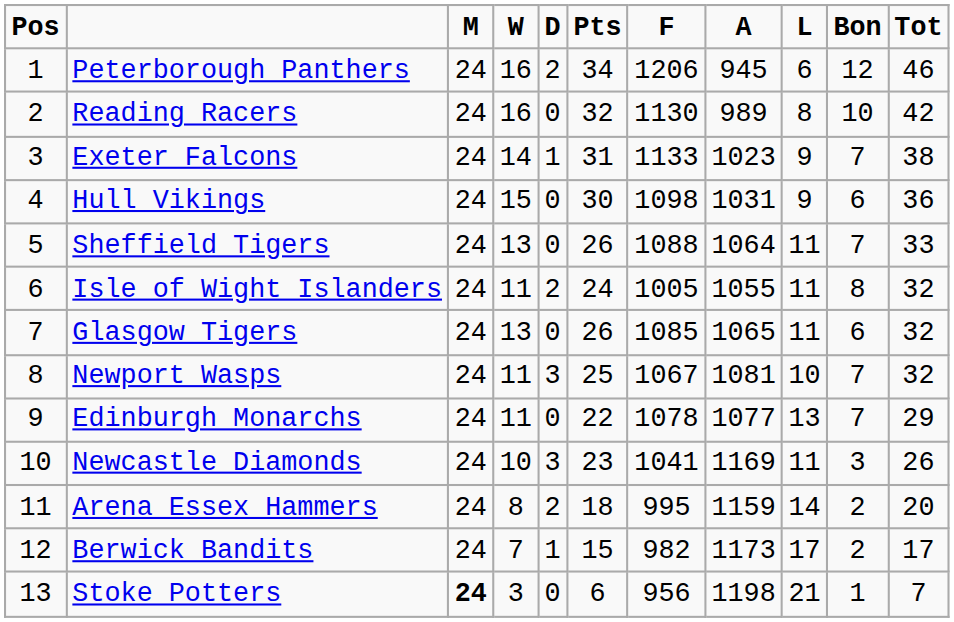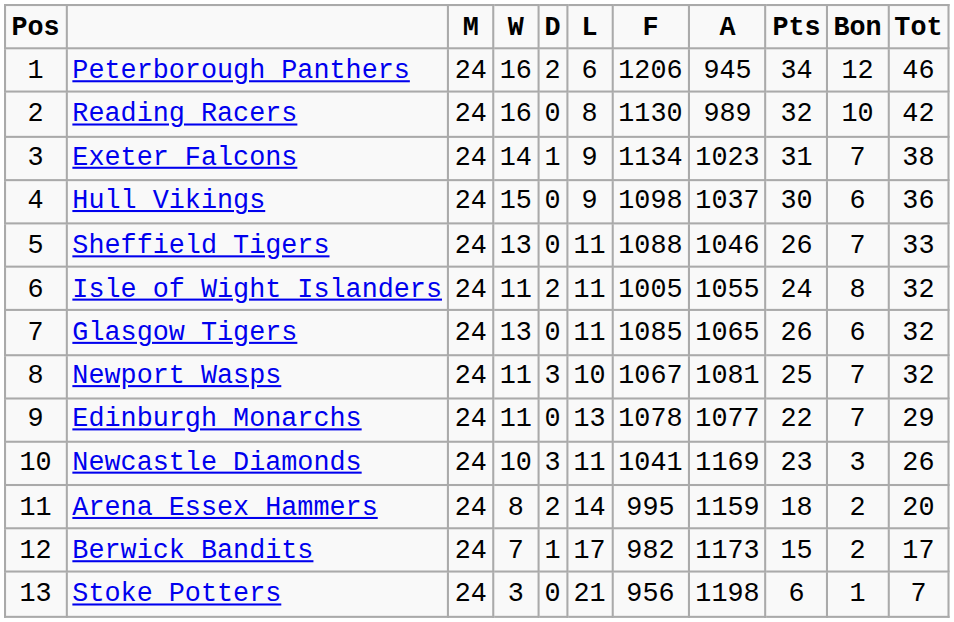 <table class="wikitable">
 <tr align="center">
 <td><strong>Pos</strong></td>
 <td></td>
 <td><strong>M</strong></td>
 <td><strong>W</strong></td>
 <td><strong>D</strong></td>
-<td><strong>Pts</strong></td>
+<td><strong>L</strong></td>
 <td><strong>F</strong></td>
 <td><strong>A</strong></td>
-<td><strong>L</strong></td>
+<td><strong>Pts</strong></td>
 <td><strong>Bon</strong></td>
 <td><strong>Tot</strong></td>
 </tr>
 <tr align="center">
 <td>1</td>
 <td align="left"><a href='#'>Peterborough Panthers</a></td>
 <td>24</td>
 <td>16</td>
 <td>2</td>
-<td>34</td>
+<td>6</td>
 <td>1206</td>
 <td>945</td>
-<td>6</td>
+<td>34</td>
 <td>12</td>
 <td>46</td>
 </tr>
 <tr align="center">
 <td>2</td>
 <td align="left"><a href='#'>Reading Racers</a></td>
 <td>24</td>
 <td>16</td>
 <td>0</td>
-<td>32</td>
+<td>8</td>
 <td>1130</td>
 <td>989</td>
-<td>8</td>
+<td>32</td>
 <td>10</td>
 <td>42</td>
 </tr>
 <tr align="center">
 <td>3</td>
 <td align="left"><a href='#'>Exeter Falcons</a></td>
 <td>24</td>
 <td>14</td>
 <td>1</td>
+<td>9</td>
+<td>1134</td>
+<td>1023</td>
 <td>31</td>
-<td>1133</td>
-<td>1023</td>
-<td>9</td>
 <td>7</td>
 <td>38</td>
 </tr>
 <tr align="center">
 <td>4</td>
 <td align="left"><a href='#'>Hull Vikings</a></td>
 <td>24</td>
 <td>15</td>
 <td>0</td>
+<td>9</td>
+<td>1098</td>
+<td>1037</td>
 <td>30</td>
-<td>1098</td>
-<td>1031</td>
-<td>9</td>
 <td>6</td>
 <td>36</td>
 </tr>
 <tr align="center">
 <td>5</td>
 <td align="left"><a href='#'>Sheffield Tigers</a></td>
 <td>24</td>
 <td>13</td>
 <td>0</td>
+<td>11</td>
+<td>1088</td>
+<td>1046</td>
 <td>26</td>
-<td>1088</td>
-<td>1064</td>
-<td>11</td>
 <td>7</td>
 <td>33</td>
 </tr>
 <tr align="center">
 <td>6</td>
 <td align="left"><a href='#'>Isle of Wight Islanders</a></td>
 <td>24</td>
 <td>11</td>
 <td>2</td>
-<td>24</td>
+<td>11</td>
 <td>1005</td>
 <td>1055</td>
-<td>11</td>
+<td>24</td>
 <td>8</td>
 <td>32</td>
 </tr>
 <tr align="center">
 <td>7</td>
 <td align="left"><a href='#'>Glasgow Tigers</a></td>
 <td>24</td>
 <td>13</td>
 <td>0</td>
-<td>26</td>
+<td>11</td>
 <td>1085</td>
 <td>1065</td>
-<td>11</td>
+<td>26</td>
 <td>6</td>
 <td>32</td>
 </tr>
 <tr align="center">
 <td>8</td>
 <td align="left"><a href='#'>Newport Wasps</a></td>
 <td>24</td>
 <td>11</td>
 <td>3</td>
-<td>25</td>
+<td>10</td>
 <td>1067</td>
 <td>1081</td>
-<td>10</td>
+<td>25</td>
 <td>7</td>
 <td>32</td>
 </tr>
 <tr align="center">
 <td>9</td>
 <td align="left"><a href='#'>Edinburgh Monarchs</a></td>
 <td>24</td>
 <td>11</td>
 <td>0</td>
-<td>22</td>
+<td>13</td>
 <td>1078</td>
 <td>1077</td>
-<td>13</td>
+<td>22</td>
 <td>7</td>
 <td>29</td>
 </tr>
 <tr align="center">
 <td>10</td>
 <td align="left"><a href='#'>Newcastle Diamonds</a></td>
 <td>24</td>
 <td>10</td>
 <td>3</td>
-<td>23</td>
+<td>11</td>
 <td>1041</td>
 <td>1169</td>
-<td>11</td>
+<td>23</td>
 <td>3</td>
 <td>26</td>
 </tr>
 <tr align="center">
 <td>11</td>
 <td align="left"><a href='#'>Arena Essex Hammers</a></td>
 <td>24</td>
 <td>8</td>
 <td>2</td>
-<td>18</td>
+<td>14</td>
 <td>995</td>
 <td>1159</td>
-<td>14</td>
+<td>18</td>
 <td>2</td>
 <td>20</td>
 </tr>
 <tr align="center">
 <td>12</td>
 <td align="left"><a href='#'>Berwick Bandits</a></td>
 <td>24</td>
 <td>7</td>
 <td>1</td>
-<td>15</td>
+<td>17</td>
 <td>982</td>
 <td>1173</td>
-<td>17</td>
+<td>15</td>
 <td>2</td>
 <td>17</td>
 </tr>
 <tr align="center">
 <td>13</td>
 <td align="left"><a href='#'>Stoke Potters</a></td>
-<td><strong>24</strong></td>
+<td>24</td>
 <td>3</td>
 <td>0</td>
-<td>6</td>
+<td>21</td>
 <td>956</td>
 <td>1198</td>
-<td>21</td>
+<td>6</td>
 <td>1</td>
 <td>7</td>
 </tr>
 </table>
